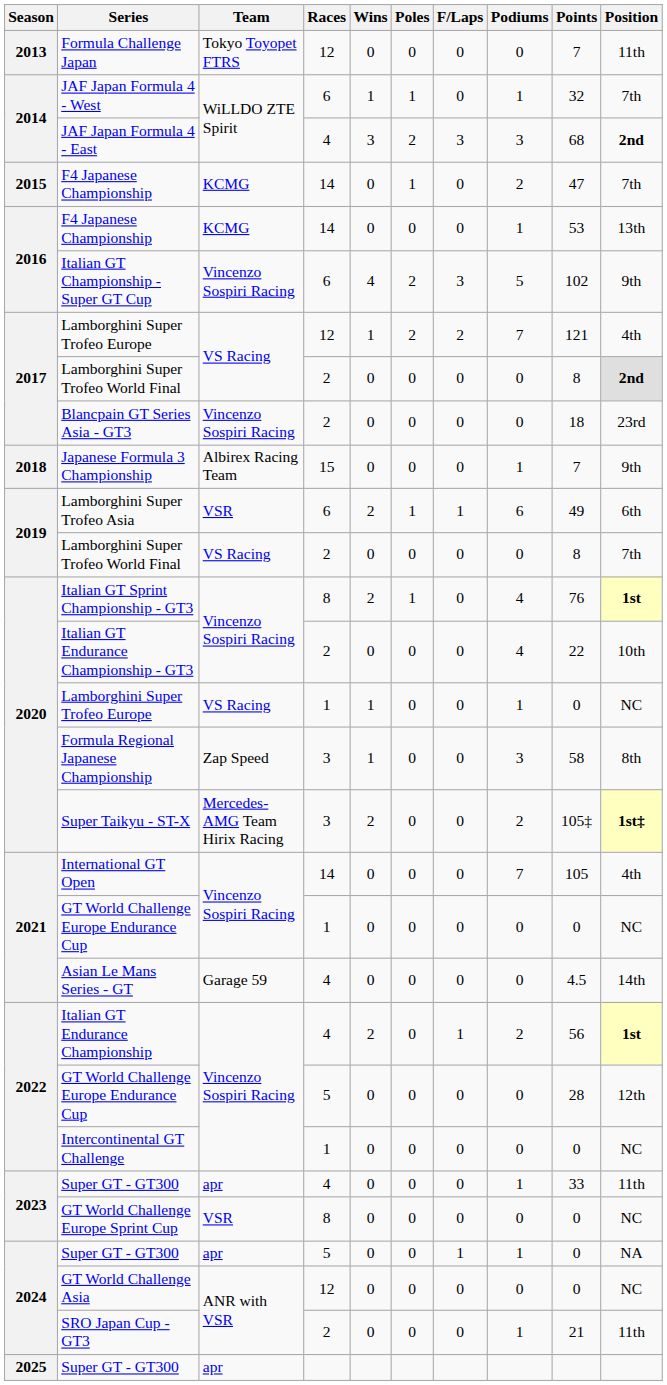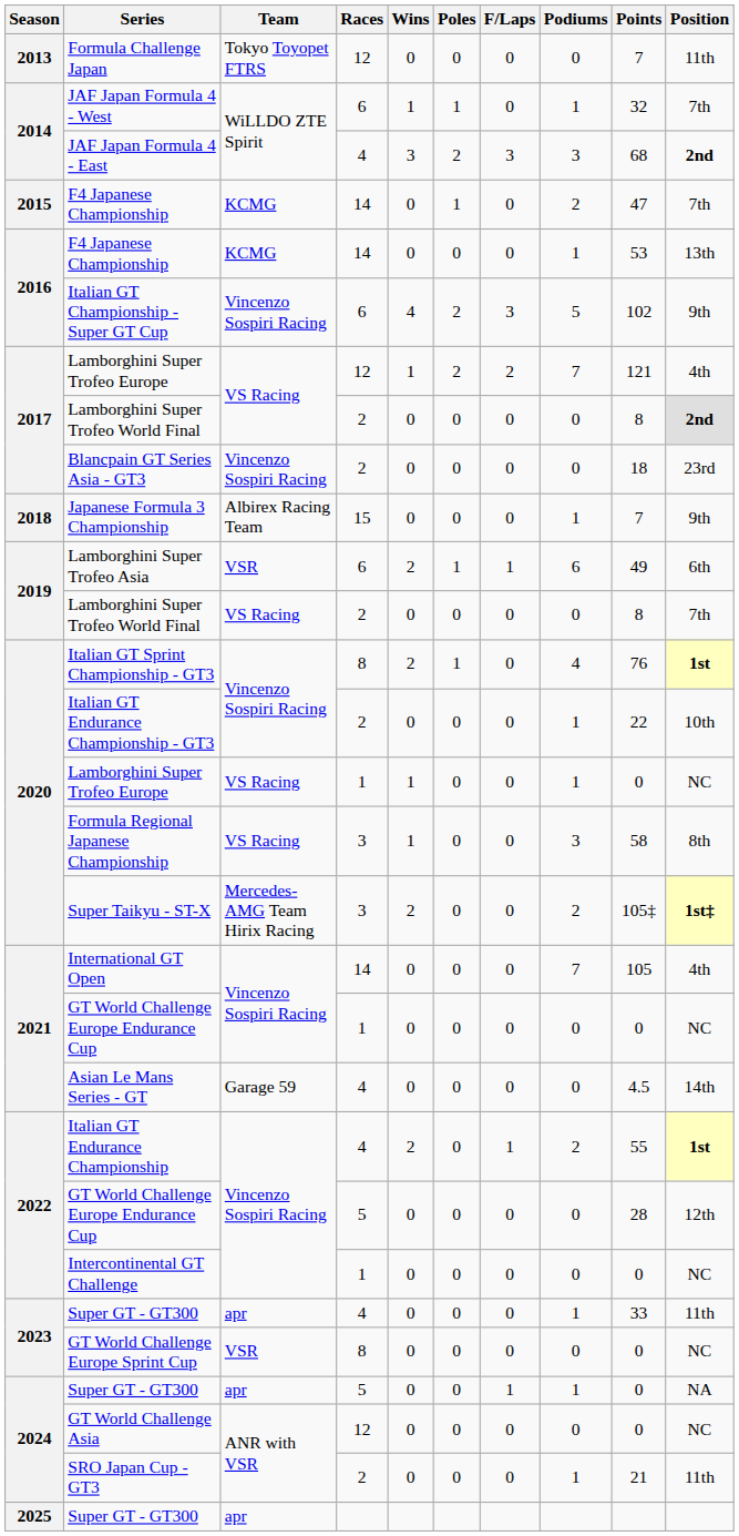 <table class="wikitable" style="font-size: 90%; text-align:center">
 <tr>
 <th>Season</th>
 <th>Series</th>
 <th>Team</th>
 <th>Races</th>
 <th>Wins</th>
 <th>Poles</th>
 <th>F/Laps</th>
 <th>Podiums</th>
 <th>Points</th>
 <th>Position</th>
 </tr>
 <tr>
 <th>2013</th>
 <td align=left><a href='#'>Formula Challenge Japan</a></td>
 <td align=left>Tokyo <a href='#'>Toyopet</a> <a href='#'>FTRS</a></td>
 <td>12</td>
 <td>0</td>
 <td>0</td>
 <td>0</td>
 <td>0</td>
 <td>7</td>
 <td>11th</td>
 </tr>
 <tr>
 <th rowspan="2">2014</th>
 <td align=left><a href='#'>JAF Japan Formula 4 - West</a></td>
 <td align=left rowspan="2">WiLLDO ZTE Spirit</td>
 <td>6</td>
 <td>1</td>
 <td>1</td>
 <td>0</td>
 <td>1</td>
 <td>32</td>
 <td>7th</td>
 </tr>
 <tr>
 <td align=left><a href='#'>JAF Japan Formula 4 - East</a></td>
 <td>4</td>
 <td>3</td>
 <td>2</td>
 <td>3</td>
 <td>3</td>
 <td>68</td>
 <td><strong>2nd</strong></td>
 </tr>
 <tr>
 <th>2015</th>
 <td align=left><a href='#'>F4 Japanese Championship</a></td>
 <td align=left><a href='#'>KCMG</a></td>
 <td>14</td>
 <td>0</td>
 <td>1</td>
 <td>0</td>
 <td>2</td>
 <td>47</td>
 <td>7th</td>
 </tr>
 <tr>
 <th rowspan="2">2016</th>
 <td align=left><a href='#'>F4 Japanese Championship</a></td>
 <td align=left><a href='#'>KCMG</a></td>
 <td>14</td>
 <td>0</td>
 <td>0</td>
 <td>0</td>
 <td>1</td>
 <td>53</td>
 <td>13th</td>
 </tr>
 <tr>
 <td align=left><a href='#'>Italian GT Championship - Super GT Cup</a></td>
 <td align=left><a href='#'>Vincenzo Sospiri Racing</a></td>
 <td>6</td>
 <td>4</td>
 <td>2</td>
 <td>3</td>
 <td>5</td>
 <td>102</td>
 <td>9th</td>
 </tr>
 <tr>
 <th rowspan="3">2017</th>
 <td align=left>Lamborghini Super Trofeo Europe</td>
 <td rowspan="2" align="left"><a href='#'>VS Racing</a></td>
 <td>12</td>
 <td>1</td>
 <td>2</td>
 <td>2</td>
 <td>7</td>
 <td>121</td>
 <td>4th</td>
 </tr>
 <tr>
 <td align=left>Lamborghini Super Trofeo World Final</td>
 <td>2</td>
 <td>0</td>
 <td>0</td>
 <td>0</td>
 <td>0</td>
 <td>8</td>
 <td style="background:#dfdfdf;"><strong>2nd</strong></td>
 </tr>
 <tr>
 <td align=left><a href='#'>Blancpain GT Series Asia - GT3</a></td>
 <td align=left><a href='#'>Vincenzo Sospiri Racing</a></td>
 <td>2</td>
 <td>0</td>
 <td>0</td>
 <td>0</td>
 <td>0</td>
 <td>18</td>
 <td>23rd</td>
 </tr>
 <tr>
 <th>2018</th>
 <td align=left><a href='#'>Japanese Formula 3 Championship</a></td>
 <td align=left>Albirex Racing Team</td>
 <td>15</td>
 <td>0</td>
 <td>0</td>
 <td>0</td>
 <td>1</td>
 <td>7</td>
 <td>9th</td>
 </tr>
 <tr>
 <th rowspan="2">2019</th>
 <td align=left>Lamborghini Super Trofeo Asia</td>
 <td align=left><a href='#'>VSR</a></td>
 <td>6</td>
 <td>2</td>
 <td>1</td>
 <td>1</td>
 <td>6</td>
 <td>49</td>
 <td>6th</td>
 </tr>
 <tr>
 <td align=left>Lamborghini Super Trofeo World Final</td>
 <td align=left><a href='#'>VS Racing</a></td>
 <td>2</td>
 <td>0</td>
 <td>0</td>
 <td>0</td>
 <td>0</td>
 <td>8</td>
 <td>7th</td>
 </tr>
 <tr>
 <th rowspan="5">2020</th>
 <td align=left><a href='#'>Italian GT Sprint Championship - GT3</a></td>
 <td rowspan="2" align="left"><a href='#'>Vincenzo Sospiri Racing</a></td>
 <td>8</td>
 <td>2</td>
 <td>1</td>
 <td>0</td>
 <td>4</td>
 <td>76</td>
 <td style="background:#ffffbf;"><strong>1st</strong></td>
 </tr>
 <tr>
 <td align="left"><a href='#'>Italian GT Endurance Championship - GT3</a></td>
 <td>2</td>
 <td>0</td>
 <td>0</td>
 <td>0</td>
-<td>4</td>
+<td>1</td>
 <td>22</td>
 <td>10th</td>
 </tr>
 <tr>
 <td align="left"><a href='#'>Lamborghini Super Trofeo Europe</a></td>
 <td align="left"><a href='#'>VS Racing</a></td>
 <td>1</td>
 <td>1</td>
 <td>0</td>
 <td>0</td>
 <td>1</td>
 <td>0</td>
 <td>NC</td>
 </tr>
 <tr>
 <td align=left><a href='#'>Formula Regional Japanese Championship</a></td>
-<td align=left>Zap Speed</td>
+<td align=left><a href='#'>VS Racing</a></td>
 <td>3</td>
 <td>1</td>
 <td>0</td>
 <td>0</td>
 <td>3</td>
 <td>58</td>
 <td>8th</td>
 </tr>
 <tr>
 <td align=left><a href='#'>Super Taikyu - ST-X</a></td>
 <td align=left><a href='#'>Mercedes-AMG</a> Team Hirix Racing</td>
 <td>3</td>
 <td>2</td>
 <td>0</td>
 <td>0</td>
 <td>2</td>
 <td>105‡</td>
 <td style="background:#ffffbf;"><strong>1st‡</strong></td>
 </tr>
 <tr>
 <th rowspan="3">2021</th>
 <td align="left"><a href='#'>International GT Open</a></td>
 <td rowspan="2" align="left"><a href='#'>Vincenzo Sospiri Racing</a></td>
 <td>14</td>
 <td>0</td>
 <td>0</td>
 <td>0</td>
 <td>7</td>
 <td>105</td>
 <td>4th</td>
 </tr>
 <tr>
 <td align="left"><a href='#'>GT World Challenge Europe Endurance Cup</a></td>
 <td>1</td>
 <td>0</td>
 <td>0</td>
 <td>0</td>
 <td>0</td>
 <td>0</td>
 <td>NC</td>
 </tr>
 <tr>
 <td align="left"><a href='#'>Asian Le Mans Series - GT</a></td>
 <td align="left">Garage 59</td>
 <td>4</td>
 <td>0</td>
 <td>0</td>
 <td>0</td>
 <td>0</td>
 <td>4.5</td>
 <td>14th</td>
 </tr>
 <tr>
 <th rowspan="3">2022</th>
 <td align="left"><a href='#'>Italian GT Endurance Championship</a></td>
 <td rowspan="3" align="left"><a href='#'>Vincenzo Sospiri Racing</a></td>
 <td>4</td>
 <td>2</td>
 <td>0</td>
 <td>1</td>
 <td>2</td>
-<td>56</td>
+<td>55</td>
 <td style="background:#ffffbf;"><strong>1st</strong></td>
 </tr>
 <tr>
 <td align="left"><a href='#'>GT World Challenge Europe Endurance Cup</a></td>
 <td>5</td>
 <td>0</td>
 <td>0</td>
 <td>0</td>
 <td>0</td>
 <td>28</td>
 <td>12th</td>
 </tr>
 <tr>
 <td align="left"><a href='#'>Intercontinental GT Challenge</a></td>
 <td>1</td>
 <td>0</td>
 <td>0</td>
 <td>0</td>
 <td>0</td>
 <td>0</td>
 <td>NC</td>
 </tr>
 <tr>
 <th rowspan="2">2023</th>
 <td align=left><a href='#'>Super GT - GT300</a></td>
 <td align=left><a href='#'>apr</a></td>
 <td>4</td>
 <td>0</td>
 <td>0</td>
 <td>0</td>
 <td>1</td>
 <td>33</td>
 <td>11th</td>
 </tr>
 <tr>
 <td align=left><a href='#'>GT World Challenge Europe Sprint Cup</a></td>
 <td align=left><a href='#'>VSR</a></td>
 <td>8</td>
 <td>0</td>
 <td>0</td>
 <td>0</td>
 <td>0</td>
 <td>0</td>
 <td>NC</td>
 </tr>
 <tr>
 <th rowspan="3">2024</th>
 <td align=left><a href='#'>Super GT - GT300</a></td>
 <td align=left><a href='#'>apr</a></td>
 <td>5</td>
 <td>0</td>
 <td>0</td>
 <td>1</td>
 <td>1</td>
 <td>0</td>
 <td>NA</td>
 </tr>
 <tr>
 <td align=left><a href='#'>GT World Challenge Asia</a></td>
 <td rowspan="2" align="left">ANR with <a href='#'>VSR</a></td>
 <td>12</td>
 <td>0</td>
 <td>0</td>
 <td>0</td>
 <td>0</td>
 <td>0</td>
 <td>NC</td>
 </tr>
 <tr>
 <td align=left><a href='#'>SRO Japan Cup - GT3</a></td>
 <td>2</td>
 <td>0</td>
 <td>0</td>
 <td>0</td>
 <td>1</td>
 <td>21</td>
 <td>11th</td>
 </tr>
 <tr>
 <th>2025</th>
 <td align=left><a href='#'>Super GT - GT300</a></td>
 <td align=left><a href='#'>apr</a></td>
 <td></td>
 <td></td>
 <td></td>
 <td></td>
 <td></td>
 <td></td>
 <td></td>
 </tr>
 </table>
